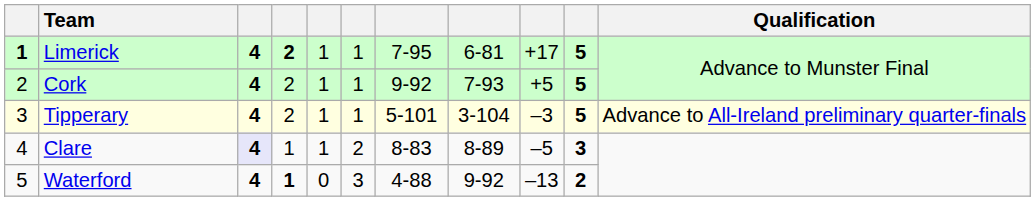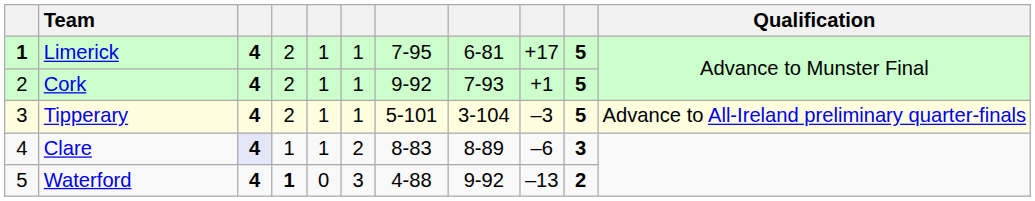 <table class="wikitable" style="text-align:center">
 <tr>
 <th width="20"></th>
 <th width="150" style="text-align:left;">Team</th>
 <th width="20"></th>
 <th width="20"></th>
 <th width="20"></th>
 <th width="20"></th>
 <th width="50"></th>
 <th width="50"></th>
 <th width="20"></th>
 <th width="20"></th>
 <th>Qualification</th>
 </tr>
 <tr style="background:#ccffcc">
 <td><strong>1</strong></td>
 <td style="text-align:left"> <a href='#'>Limerick</a></td>
 <td><strong>4</strong></td>
-<td><strong>2</strong></td>
+<td>2</td>
 <td>1</td>
 <td>1</td>
 <td>7-95</td>
 <td>6-81</td>
 <td>+17</td>
 <td><strong>5</strong></td>
 <td rowspan="2">Advance to Munster Final</td>
 </tr>
 <tr style="background:#ccffcc">
 <td>2</td>
 <td style="text-align:left"> <a href='#'>Cork</a></td>
 <td><strong>4</strong></td>
 <td>2</td>
 <td>1</td>
 <td>1</td>
 <td>9-92</td>
 <td>7-93</td>
-<td>+5</td>
+<td>+1</td>
 <td><strong>5</strong></td>
 </tr>
 <tr style="background:#FFFFE0">
 <td>3</td>
 <td style="text-align:left"><strong></strong> <a href='#'>Tipperary</a></td>
 <td><strong>4</strong></td>
 <td>2</td>
 <td>1</td>
 <td>1</td>
 <td>5-101</td>
 <td>3-104</td>
 <td>–3</td>
 <td><strong>5</strong></td>
 <td>Advance to <a href='#'>All-Ireland preliminary quarter-finals</a></td>
 </tr>
 <tr>
 <td>4</td>
 <td style="text-align:left"> <a href='#'>Clare</a></td>
 <td style="background: lavender;"><strong>4</strong></td>
 <td>1</td>
 <td>1</td>
 <td>2</td>
 <td>8-83</td>
 <td>8-89</td>
-<td>–5</td>
+<td>–6</td>
 <td><strong>3</strong></td>
 <td rowspan="2"></td>
 </tr>
 <tr>
 <td>5</td>
 <td style="text-align:left"> <a href='#'>Waterford</a></td>
 <td><strong>4</strong></td>
 <td><strong>1</strong></td>
 <td>0</td>
 <td>3</td>
 <td>4-88</td>
 <td>9-92</td>
 <td>–13</td>
 <td><strong>2</strong></td>
 </tr>
 </table>
